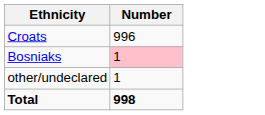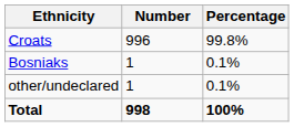 <table class="wikitable">
 <tr>
 <th width="100px">Ethnicity</th>
 <th width="80px">Number</th>
+<th width="80px">Percentage</th>
 </tr>
 <tr>
 <td><a href='#'>Croats</a></td>
 <td>996</td>
+<td>99.8%</td>
 </tr>
 <tr>
 <td><a href='#'>Bosniaks</a></td>
-<td style="background: pink;">1</td>
+<td>1</td>
+<td>0.1%</td>
 </tr>
 <tr>
 <td>other/undeclared</td>
 <td>1</td>
+<td>0.1%</td>
 </tr>
 <tr>
 <td><strong>Total</strong></td>
 <td><strong>998</strong></td>
+<td><strong>100%</strong></td>
 </tr>
 </table>
